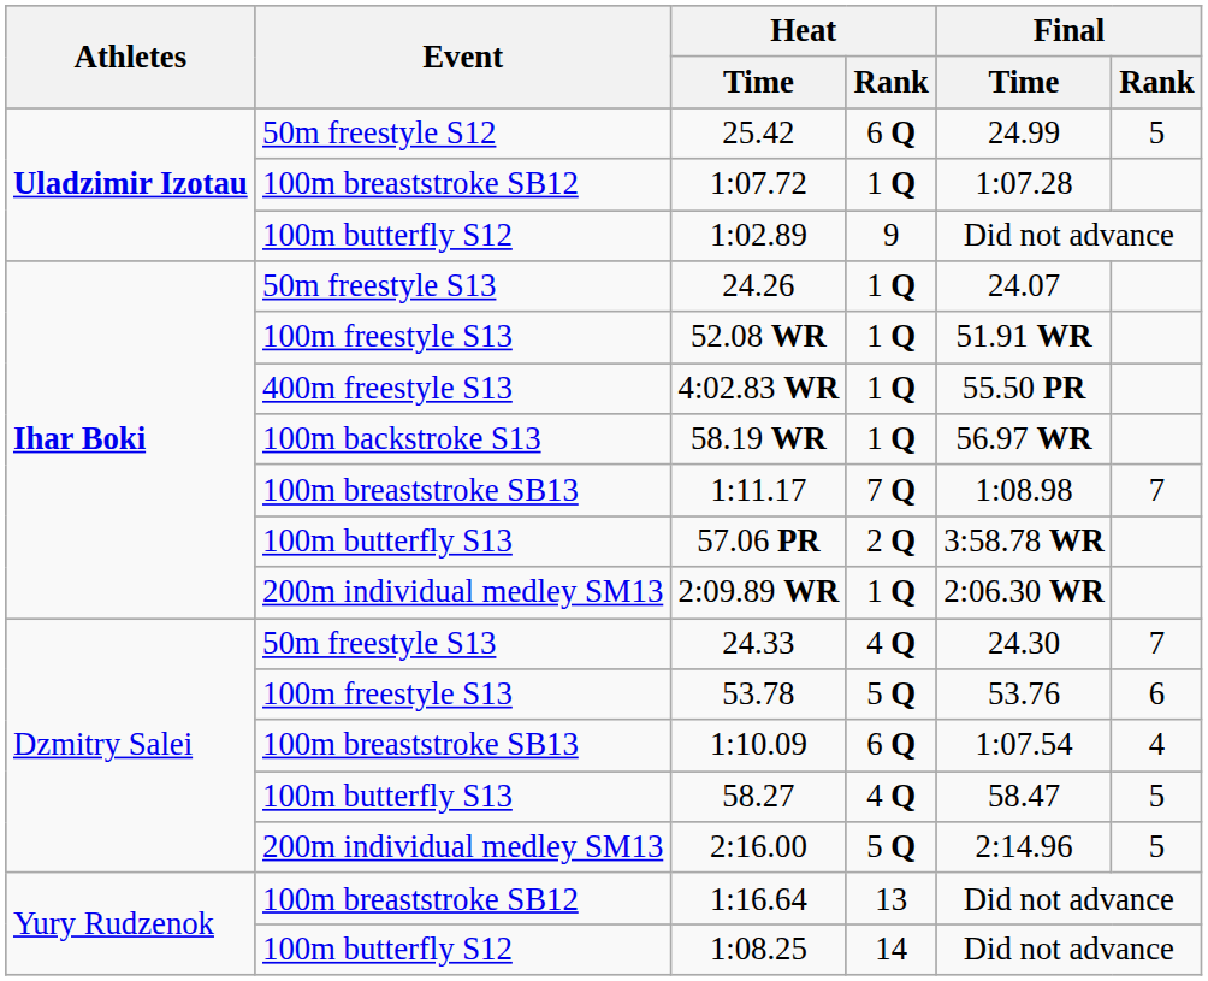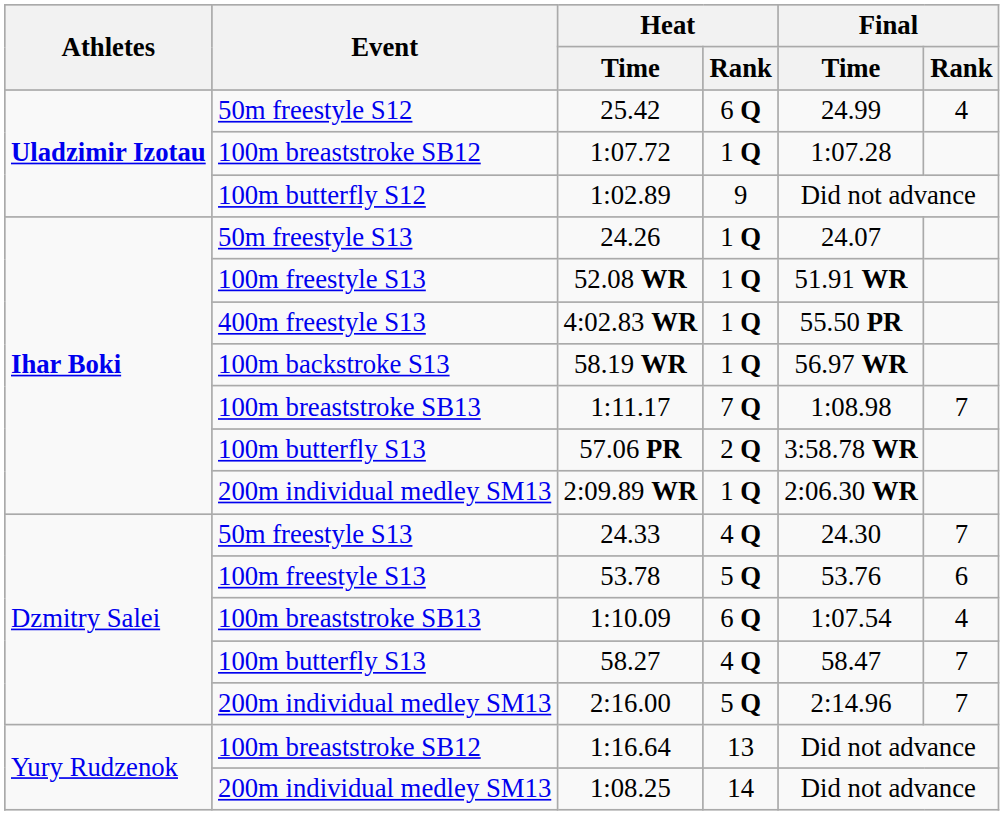 <table class=wikitable>
 <tr>
 <th rowspan="2">Athletes</th>
 <th rowspan="2">Event</th>
 <th colspan="2">Heat</th>
 <th colspan="2">Final</th>
 </tr>
 <tr>
 <th>Time</th>
 <th>Rank</th>
 <th>Time</th>
 <th>Rank</th>
 </tr>
 <tr align=center>
 <td align=left rowspan=3><strong><a href='#'>Uladzimir Izotau</a></strong></td>
 <td align=left><a href='#'>50m freestyle S12</a></td>
 <td>25.42</td>
 <td>6 <strong>Q</strong></td>
 <td>24.99</td>
-<td>5</td>
+<td>4</td>
 </tr>
 <tr align=center>
 <td align=left><a href='#'>100m breaststroke SB12</a></td>
 <td>1:07.72</td>
 <td>1 <strong>Q</strong></td>
 <td>1:07.28</td>
 <td></td>
 </tr>
 <tr align=center>
 <td align=left><a href='#'>100m butterfly S12</a></td>
 <td>1:02.89</td>
 <td>9</td>
 <td colspan=2>Did not advance</td>
 </tr>
 <tr align=center>
 <td align=left rowspan=7><strong><a href='#'>Ihar Boki</a></strong></td>
 <td align=left><a href='#'>50m freestyle S13</a></td>
 <td>24.26</td>
 <td>1 <strong>Q</strong></td>
 <td>24.07</td>
 <td></td>
 </tr>
 <tr align=center>
 <td align=left><a href='#'>100m freestyle S13</a></td>
 <td>52.08 <strong>WR</strong></td>
 <td>1 <strong>Q</strong></td>
 <td>51.91 <strong>WR</strong></td>
 <td></td>
 </tr>
 <tr align=center>
 <td align=left><a href='#'>400m freestyle S13</a></td>
 <td>4:02.83 <strong>WR</strong></td>
 <td>1 <strong>Q</strong></td>
 <td>55.50 <strong>PR</strong></td>
 <td></td>
 </tr>
 <tr align=center>
 <td align=left><a href='#'>100m backstroke S13</a></td>
 <td>58.19 <strong>WR</strong></td>
 <td>1 <strong>Q</strong></td>
 <td>56.97 <strong>WR</strong></td>
 <td></td>
 </tr>
 <tr align=center>
 <td align=left><a href='#'>100m breaststroke SB13</a></td>
 <td>1:11.17</td>
 <td>7 <strong>Q</strong></td>
 <td>1:08.98</td>
 <td>7</td>
 </tr>
 <tr align=center>
 <td align=left><a href='#'>100m butterfly S13</a></td>
 <td>57.06 <strong>PR</strong></td>
 <td>2 <strong>Q</strong></td>
 <td>3:58.78 <strong>WR</strong></td>
 <td></td>
 </tr>
 <tr align=center>
 <td align=left><a href='#'>200m individual medley SM13</a></td>
 <td>2:09.89 <strong>WR</strong></td>
 <td>1 <strong>Q</strong></td>
 <td>2:06.30 <strong>WR</strong></td>
 <td></td>
 </tr>
 <tr align=center>
 <td align=left rowspan=5><a href='#'>Dzmitry Salei</a></td>
 <td align=left><a href='#'>50m freestyle S13</a></td>
 <td>24.33</td>
 <td>4 <strong>Q</strong></td>
 <td>24.30</td>
 <td>7</td>
 </tr>
 <tr align=center>
 <td align=left><a href='#'>100m freestyle S13</a></td>
 <td>53.78</td>
 <td>5 <strong>Q</strong></td>
 <td>53.76</td>
 <td>6</td>
 </tr>
 <tr align=center>
 <td align=left><a href='#'>100m breaststroke SB13</a></td>
 <td>1:10.09</td>
 <td>6 <strong>Q</strong></td>
 <td>1:07.54</td>
 <td>4</td>
 </tr>
 <tr align=center>
 <td align=left><a href='#'>100m butterfly S13</a></td>
 <td>58.27</td>
 <td>4 <strong>Q</strong></td>
 <td>58.47</td>
-<td>5</td>
+<td>7</td>
 </tr>
 <tr align=center>
 <td align=left><a href='#'>200m individual medley SM13</a></td>
 <td>2:16.00</td>
 <td>5 <strong>Q</strong></td>
 <td>2:14.96</td>
-<td>5</td>
+<td>7</td>
 </tr>
 <tr align=center>
 <td align=left rowspan=2><a href='#'>Yury Rudzenok</a></td>
 <td align=left><a href='#'>100m breaststroke SB12</a></td>
 <td>1:16.64</td>
 <td>13</td>
 <td colspan=2>Did not advance</td>
 </tr>
 <tr align=center>
-<td align=left><a href='#'>100m butterfly S12</a></td>
+<td align=left><a href='#'>200m individual medley SM13</a></td>
 <td>1:08.25</td>
 <td>14</td>
 <td colspan=2>Did not advance</td>
 </tr>
 </table>
